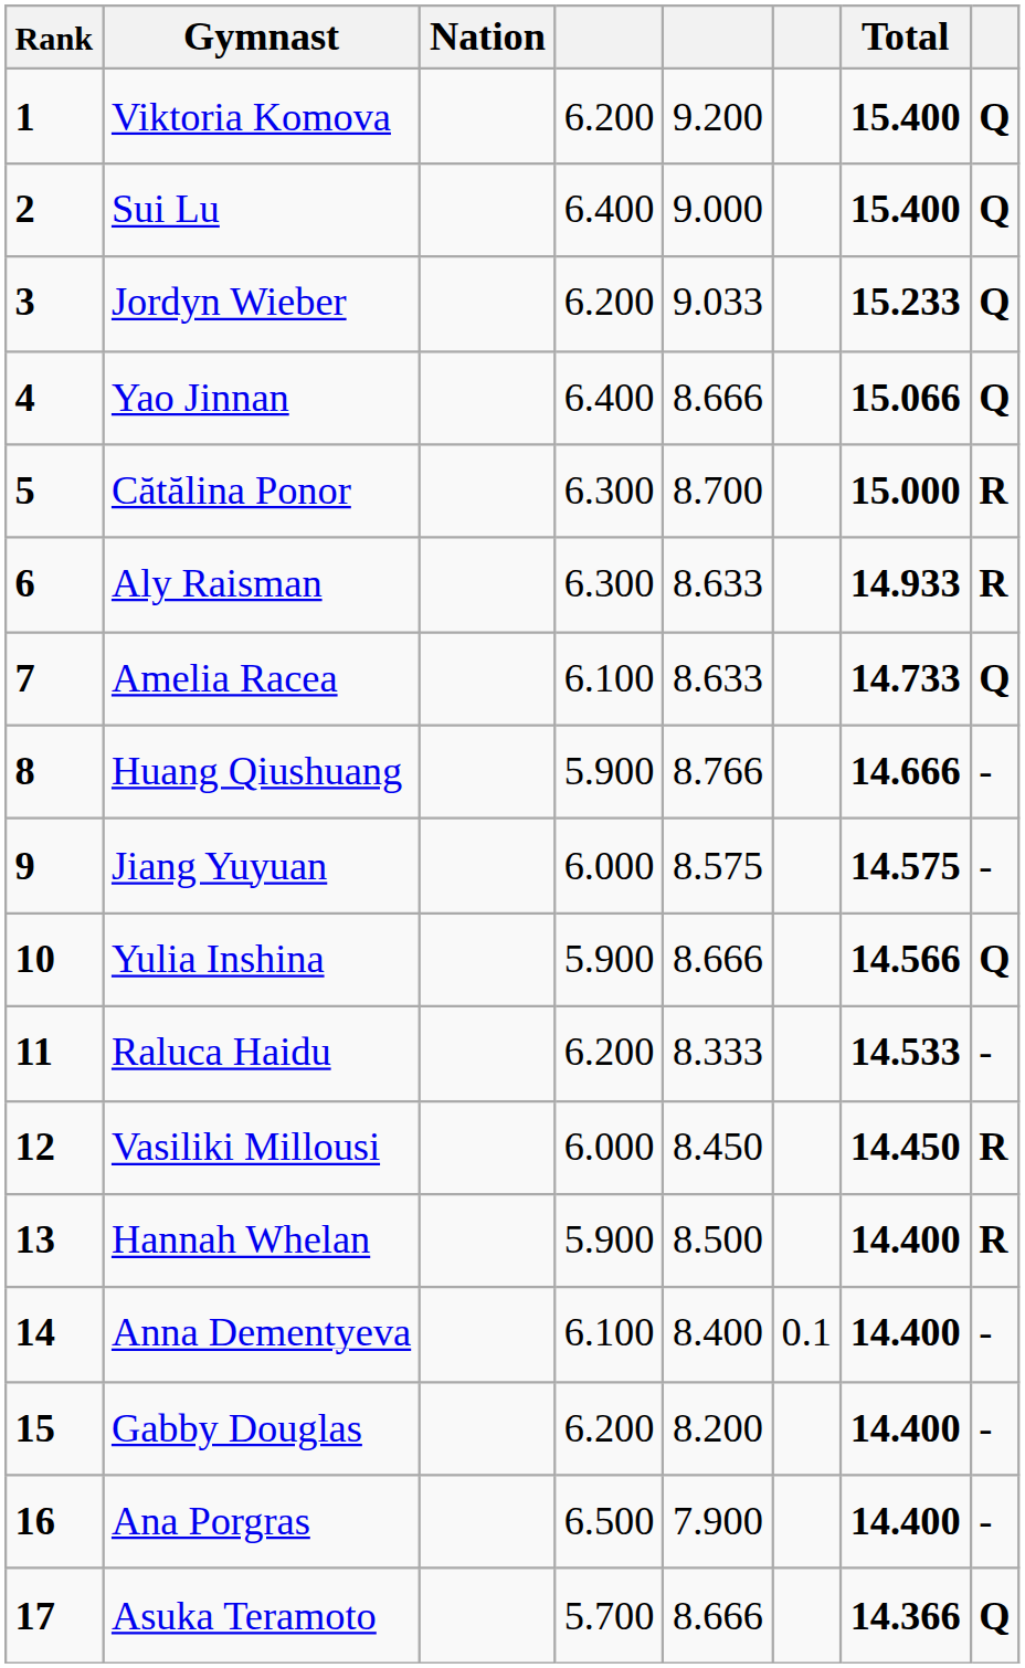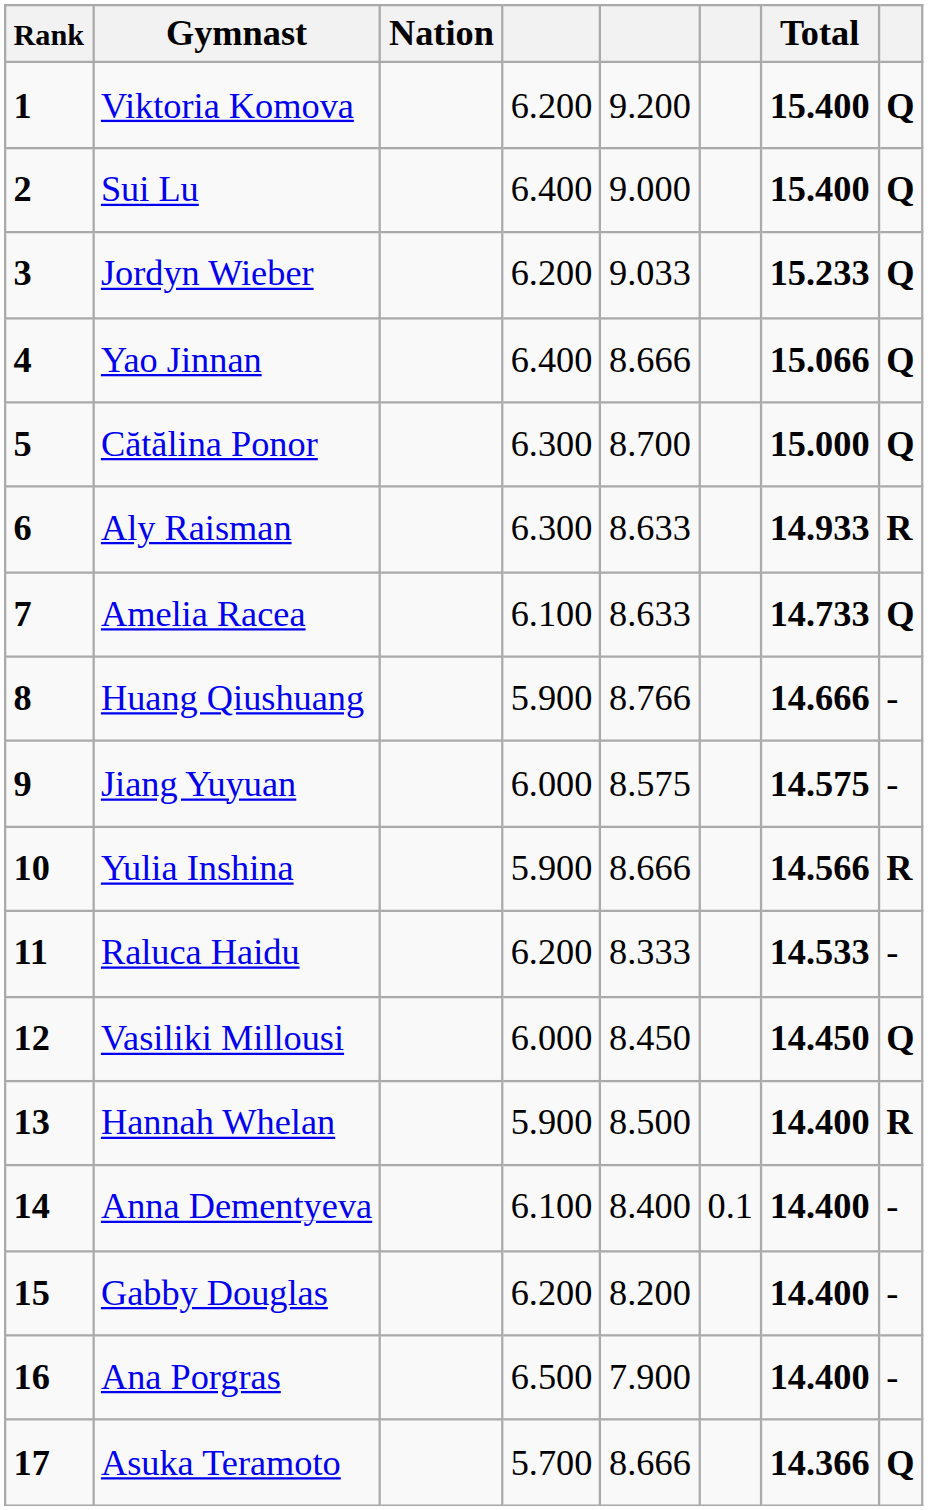 <table class="wikitable sortable">
 <tr>
 <th scope="col"><small>Rank</small></th>
 <th scope="col">Gymnast</th>
 <th scope="col">Nation</th>
 <th scope="col"><small></small></th>
 <th scope="col"><small></small></th>
 <th scope="col"><small></small></th>
 <th scope="col">Total</th>
 <th scope="col"><small></small></th>
 </tr>
 <tr>
 <td scope="row"><strong>1</strong></td>
 <td height="30" align="left"><a href='#'>Viktoria Komova</a></td>
 <td><small></small></td>
 <td>6.200</td>
 <td>9.200</td>
 <td></td>
 <td><strong>15.400</strong></td>
 <td><strong>Q</strong></td>
 </tr>
 <tr>
 <td scope="row"><strong>2</strong></td>
 <td height="30" align="left"><a href='#'>Sui Lu</a></td>
 <td><small></small></td>
 <td>6.400</td>
 <td>9.000</td>
 <td></td>
 <td><strong>15.400</strong></td>
 <td><strong>Q</strong></td>
 </tr>
 <tr>
 <td scope="row"><strong>3</strong></td>
 <td height="30" align="left"><a href='#'>Jordyn Wieber</a></td>
 <td><small></small></td>
 <td>6.200</td>
 <td>9.033</td>
 <td></td>
 <td><strong>15.233</strong></td>
 <td><strong>Q</strong></td>
 </tr>
 <tr>
 <td scope="row"><strong>4</strong></td>
 <td height="30" align="left"><a href='#'>Yao Jinnan</a></td>
 <td><small></small></td>
 <td>6.400</td>
 <td>8.666</td>
 <td></td>
 <td><strong>15.066</strong></td>
 <td><strong>Q</strong></td>
 </tr>
 <tr>
 <td scope="row"><strong>5</strong></td>
 <td height="30" align="left"><a href='#'>Cătălina Ponor</a></td>
 <td><small></small></td>
 <td>6.300</td>
 <td>8.700</td>
 <td></td>
 <td><strong>15.000</strong></td>
-<td><strong>R</strong></td>
+<td><strong>Q</strong></td>
 </tr>
 <tr>
 <td scope="row"><strong>6</strong></td>
 <td height="30" align="left"><a href='#'>Aly Raisman</a></td>
 <td><small></small></td>
 <td>6.300</td>
 <td>8.633</td>
 <td></td>
 <td><strong>14.933</strong></td>
 <td><strong>R</strong></td>
 </tr>
 <tr>
 <td scope="row"><strong>7</strong></td>
 <td height="30" align="left"><a href='#'>Amelia Racea</a></td>
 <td><small></small></td>
 <td>6.100</td>
 <td>8.633</td>
 <td></td>
 <td><strong>14.733</strong></td>
 <td><strong>Q</strong></td>
 </tr>
 <tr>
 <td scope="row"><strong>8</strong></td>
 <td height="30" align="left"><a href='#'>Huang Qiushuang</a></td>
 <td><small></small></td>
 <td>5.900</td>
 <td>8.766</td>
 <td></td>
 <td><strong>14.666</strong></td>
 <td>-</td>
 </tr>
 <tr>
 <td scope="row"><strong>9</strong></td>
 <td height="30" align="left"><a href='#'>Jiang Yuyuan</a></td>
 <td><small></small></td>
 <td>6.000</td>
 <td>8.575</td>
 <td></td>
 <td><strong>14.575</strong></td>
 <td>-</td>
 </tr>
 <tr>
 <td scope="row"><strong>10</strong></td>
 <td height="30" align="left"><a href='#'>Yulia Inshina</a></td>
 <td><small></small></td>
 <td>5.900</td>
 <td>8.666</td>
 <td></td>
 <td><strong>14.566</strong></td>
-<td><strong>Q</strong></td>
+<td><strong>R</strong></td>
 </tr>
 <tr>
 <td scope="row"><strong>11</strong></td>
 <td height="30" align="left"><a href='#'>Raluca Haidu</a></td>
 <td><small></small></td>
 <td>6.200</td>
 <td>8.333</td>
 <td></td>
 <td><strong>14.533</strong></td>
 <td>-</td>
 </tr>
 <tr>
 <td scope="row"><strong>12</strong></td>
 <td height="30" align="left"><a href='#'>Vasiliki Millousi</a></td>
 <td><small></small></td>
 <td>6.000</td>
 <td>8.450</td>
 <td></td>
 <td><strong>14.450</strong></td>
-<td><strong>R</strong></td>
+<td><strong>Q</strong></td>
 </tr>
 <tr>
 <td scope="row"><strong>13</strong></td>
 <td height="30" align="left"><a href='#'>Hannah Whelan</a></td>
 <td><small></small></td>
 <td>5.900</td>
 <td>8.500</td>
 <td></td>
 <td><strong>14.400</strong></td>
 <td><strong>R</strong></td>
 </tr>
 <tr>
 <td scope="row"><strong>14</strong></td>
 <td height="30" align="left"><a href='#'>Anna Dementyeva</a></td>
 <td><small></small></td>
 <td>6.100</td>
 <td>8.400</td>
 <td>0.1</td>
 <td><strong>14.400</strong></td>
 <td>-</td>
 </tr>
 <tr>
 <td scope="row"><strong>15</strong></td>
 <td height="30" align="left"><a href='#'>Gabby Douglas</a></td>
 <td><small></small></td>
 <td>6.200</td>
 <td>8.200</td>
 <td></td>
 <td><strong>14.400</strong></td>
 <td>-</td>
 </tr>
 <tr>
 <td scope="row"><strong>16</strong></td>
 <td height="30" align="left"><a href='#'>Ana Porgras</a></td>
 <td><small></small></td>
 <td>6.500</td>
 <td>7.900</td>
 <td></td>
 <td><strong>14.400</strong></td>
 <td>-</td>
 </tr>
 <tr>
 <td scope="row"><strong>17</strong></td>
 <td height="30" align="left"><a href='#'>Asuka Teramoto</a></td>
 <td><small></small></td>
 <td>5.700</td>
 <td>8.666</td>
 <td></td>
 <td><strong>14.366</strong></td>
 <td><strong>Q</strong></td>
 </tr>
 </table>
